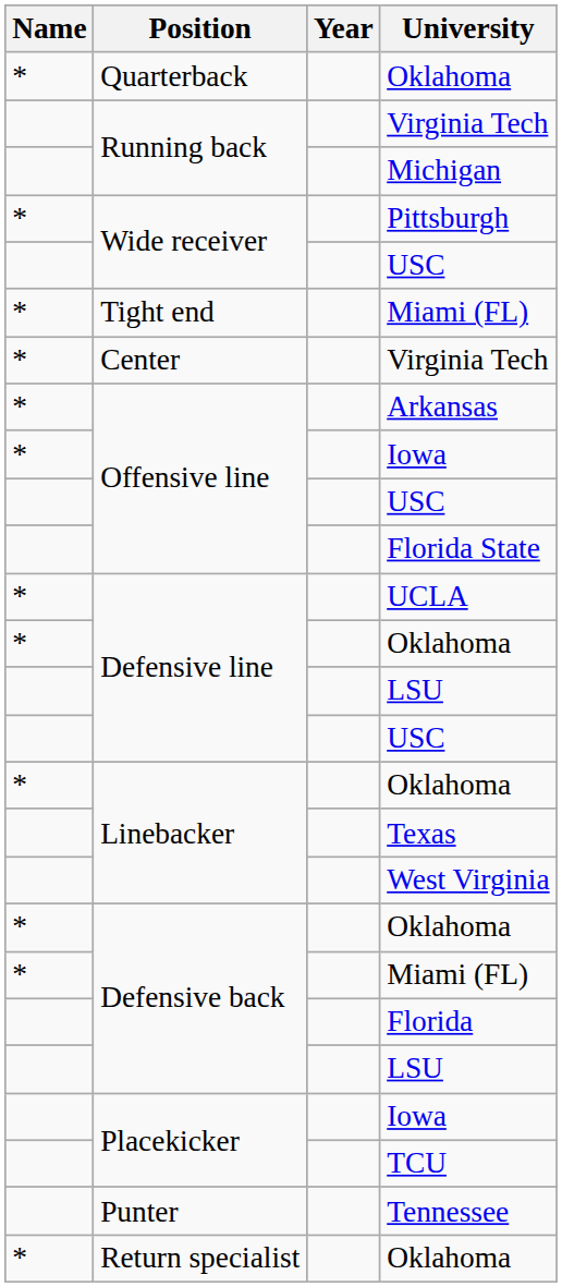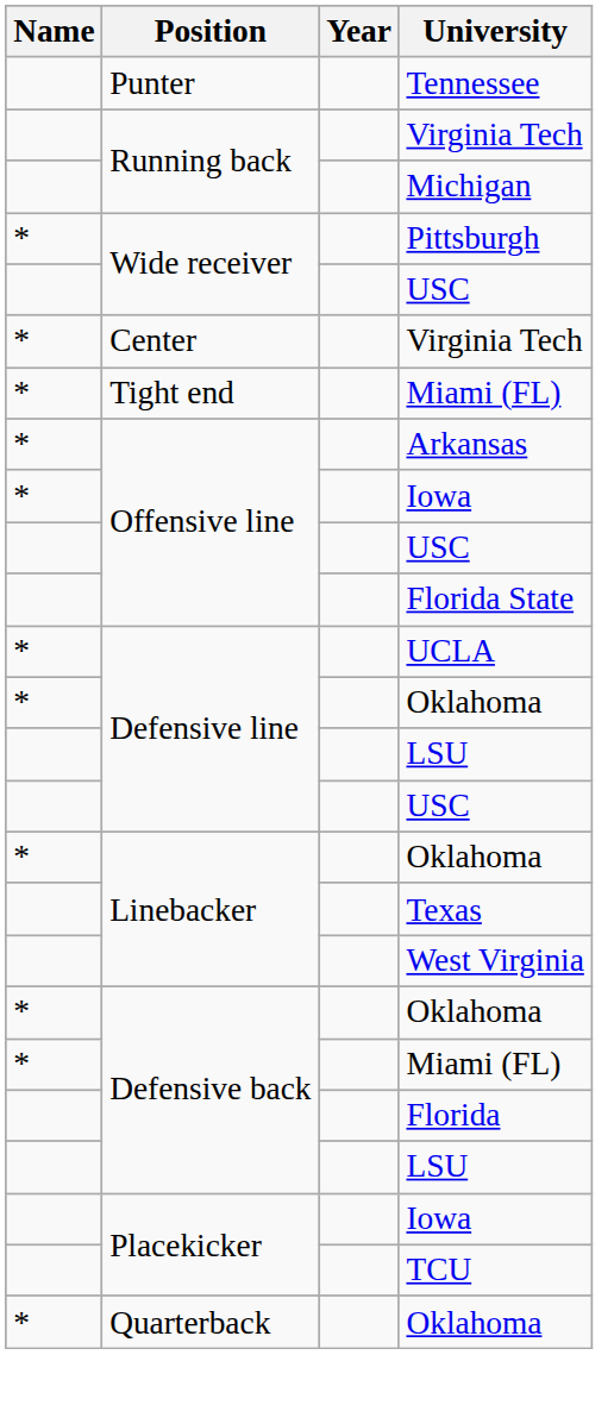 <table class="wikitable sortable">
 <tr>
 <th>Name</th>
 <th>Position</th>
 <th>Year</th>
 <th>University</th>
 </tr>
 <tr>
-<td>*</td>
-<td>Quarterback</td>
 <td></td>
-<td><a href='#'>Oklahoma</a></td>
+<td>Punter</td>
+<td></td>
+<td><a href='#'>Tennessee</a></td>
 </tr>
 <tr>
 <td></td>
 <td rowspan="2">Running back</td>
 <td></td>
 <td><a href='#'>Virginia Tech</a></td>
 </tr>
 <tr>
 <td></td>
 <td></td>
 <td><a href='#'>Michigan</a></td>
 </tr>
 <tr>
 <td>*</td>
 <td rowspan=2>Wide receiver</td>
 <td></td>
 <td><a href='#'>Pittsburgh</a></td>
 </tr>
 <tr>
 <td></td>
 <td></td>
 <td><a href='#'>USC</a></td>
 </tr>
 <tr>
 <td>*</td>
+<td>Center</td>
+<td></td>
+<td>Virginia Tech</td>
+</tr>
+<tr>
+<td>*</td>
 <td>Tight end</td>
 <td></td>
 <td><a href='#'>Miami (FL)</a></td>
-</tr>
-<tr>
-<td>*</td>
-<td>Center</td>
-<td></td>
-<td>Virginia Tech</td>
 </tr>
 <tr>
 <td>*</td>
 <td rowspan="4">Offensive line</td>
 <td></td>
 <td><a href='#'>Arkansas</a></td>
 </tr>
 <tr>
 <td>*</td>
 <td></td>
 <td><a href='#'>Iowa</a></td>
 </tr>
 <tr>
 <td></td>
 <td></td>
 <td><a href='#'>USC</a></td>
 </tr>
 <tr>
 <td></td>
 <td></td>
 <td><a href='#'>Florida State</a></td>
 </tr>
 <tr>
 <td>*</td>
 <td rowspan=4>Defensive line</td>
 <td></td>
 <td><a href='#'>UCLA</a></td>
 </tr>
 <tr>
 <td>*</td>
 <td></td>
 <td>Oklahoma</td>
 </tr>
 <tr>
 <td></td>
 <td></td>
 <td><a href='#'>LSU</a></td>
 </tr>
 <tr>
 <td></td>
 <td></td>
 <td><a href='#'>USC</a></td>
 </tr>
 <tr>
 <td>*</td>
 <td rowspan=3>Linebacker</td>
 <td></td>
 <td>Oklahoma</td>
 </tr>
 <tr>
 <td></td>
 <td></td>
 <td><a href='#'>Texas</a></td>
 </tr>
 <tr>
 <td></td>
 <td></td>
 <td><a href='#'>West Virginia</a></td>
 </tr>
 <tr>
 <td>*</td>
 <td rowspan="4">Defensive back</td>
 <td></td>
 <td>Oklahoma</td>
 </tr>
 <tr>
 <td>*</td>
 <td></td>
 <td>Miami (FL)</td>
 </tr>
 <tr>
 <td></td>
 <td></td>
 <td><a href='#'>Florida</a></td>
 </tr>
 <tr>
 <td></td>
 <td></td>
 <td><a href='#'>LSU</a></td>
 </tr>
 <tr>
 <td></td>
 <td rowspan=2>Placekicker</td>
 <td></td>
 <td><a href='#'>Iowa</a></td>
 </tr>
 <tr>
 <td></td>
 <td></td>
 <td><a href='#'>TCU</a></td>
 </tr>
 <tr>
+<td>*</td>
+<td>Quarterback</td>
 <td></td>
-<td>Punter</td>
-<td></td>
-<td><a href='#'>Tennessee</a></td>
-</tr>
-<tr>
-<td>*</td>
-<td>Return specialist</td>
-<td></td>
-<td>Oklahoma</td>
+<td><a href='#'>Oklahoma</a></td>
 </tr>
 </table>
